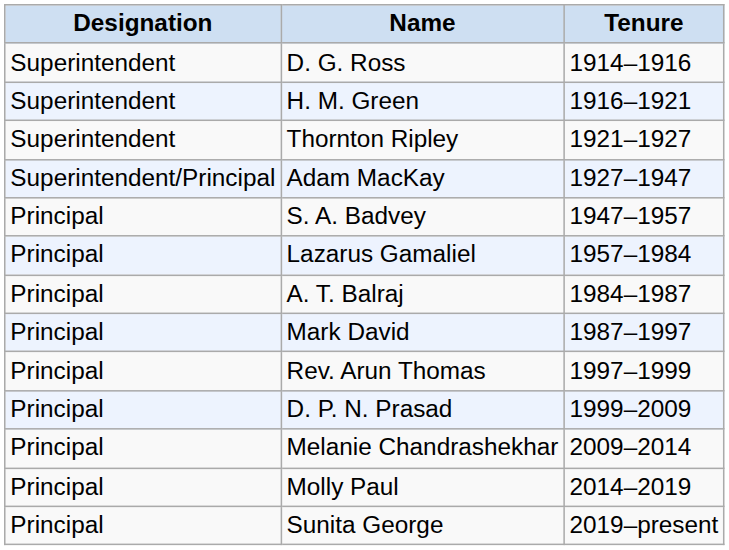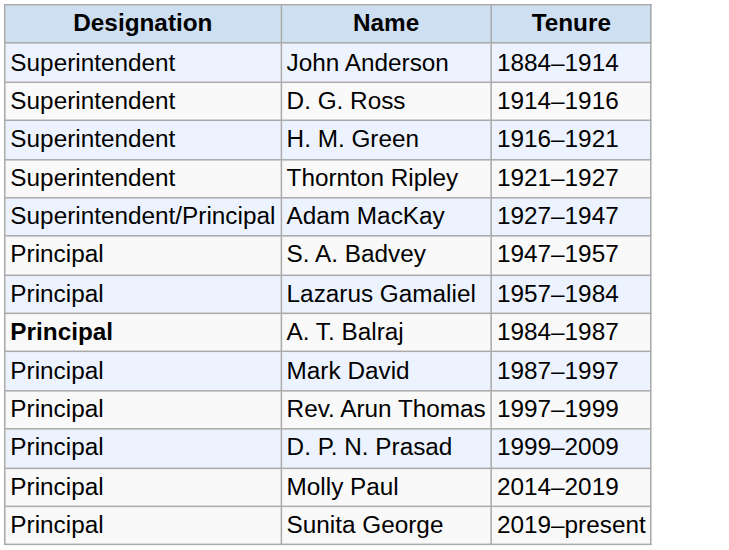 <table class="wikitable" border="1">
 <tr>
 <th style="background:#cedff2">Designation</th>
 <th style="background:#cedff2">Name</th>
 <th style="background:#cedff2">Tenure</th>
+</tr>
+<tr bgcolor=#edf3fe>
+<td>Superintendent</td>
+<td>John Anderson</td>
+<td>1884–1914</td>
 </tr>
 <tr>
 <td>Superintendent</td>
 <td>D. G. Ross</td>
 <td>1914–1916</td>
 </tr>
 <tr bgcolor=#edf3fe>
 <td>Superintendent</td>
 <td>H. M. Green</td>
 <td>1916–1921</td>
 </tr>
 <tr>
 <td>Superintendent</td>
 <td>Thornton Ripley</td>
 <td>1921–1927</td>
 </tr>
 <tr bgcolor=#edf3fe>
 <td>Superintendent/Principal</td>
 <td>Adam MacKay</td>
 <td>1927–1947</td>
 </tr>
 <tr>
 <td>Principal</td>
 <td>S. A. Badvey</td>
 <td>1947–1957</td>
 </tr>
 <tr bgcolor=#edf3fe>
 <td>Principal</td>
 <td>Lazarus Gamaliel</td>
 <td>1957–1984</td>
 </tr>
 <tr>
-<td>Principal</td>
+<td><strong>Principal</strong></td>
 <td>A. T. Balraj</td>
 <td>1984–1987</td>
 </tr>
 <tr bgcolor=#edf3fe>
 <td>Principal</td>
 <td>Mark David</td>
 <td>1987–1997</td>
 </tr>
 <tr>
 <td>Principal</td>
 <td>Rev. Arun Thomas</td>
 <td>1997–1999</td>
 </tr>
 <tr bgcolor=#edf3fe>
 <td>Principal</td>
 <td>D. P. N. Prasad</td>
 <td>1999–2009</td>
 </tr>
 <tr>
 <td>Principal</td>
-<td>Melanie Chandrashekhar</td>
-<td>2009–2014</td>
-</tr>
-<tr>
-<td>Principal</td>
 <td>Molly Paul</td>
 <td>2014–2019</td>
 </tr>
 <tr>
 <td>Principal</td>
 <td>Sunita George</td>
 <td>2019–present</td>
 </tr>
 </table>
